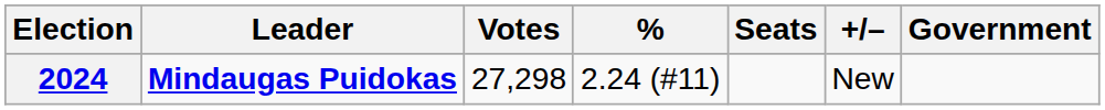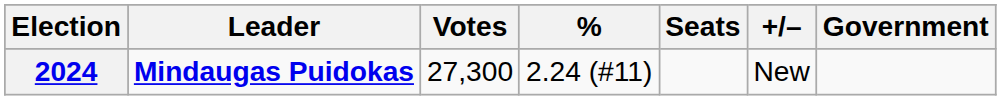 <table class=wikitable style="text-align: center;">
 <tr>
 <th>Election</th>
 <th>Leader</th>
 <th>Votes</th>
 <th>%</th>
 <th>Seats</th>
 <th>+/–</th>
 <th>Government</th>
 </tr>
 <tr>
 <th><a href='#'>2024</a></th>
 <td><strong><a href='#'>Mindaugas Puidokas</a></strong></td>
-<td>27,298</td>
+<td>27,300</td>
 <td>2.24 (#11)</td>
 <td></td>
 <td>New</td>
 <td></td>
 </tr>
 </table>
